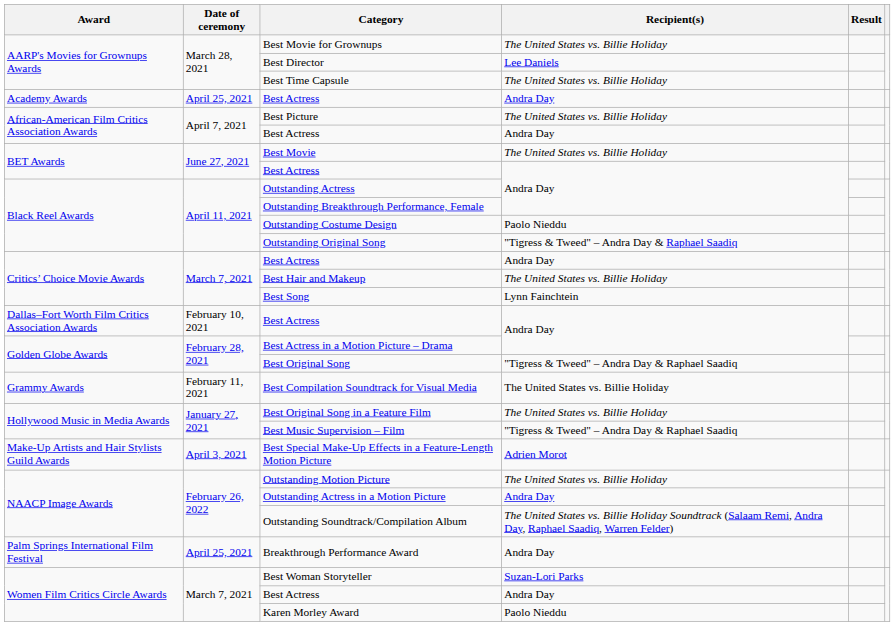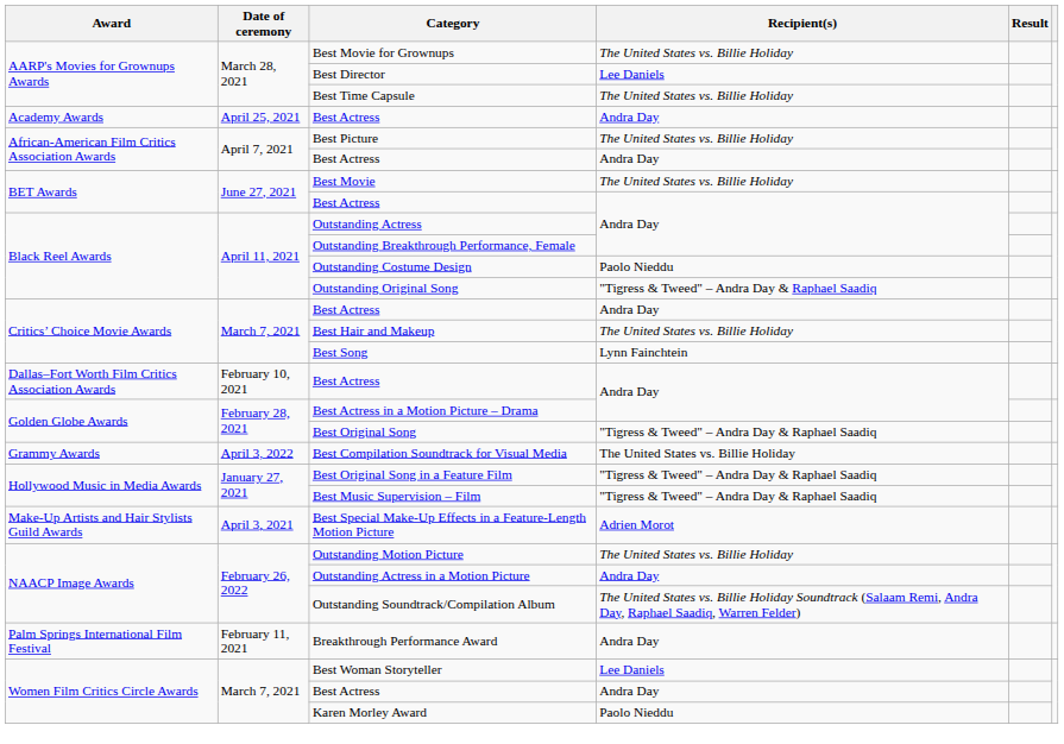 <table class="wikitable plainrowheaders sortable">
 <tr>
 <th scope="col">Award</th>
 <th scope="col">Date of ceremony</th>
 <th scope="col">Category</th>
 <th scope="col">Recipient(s)</th>
 <th scope="col">Result</th>
 <th scope="col" class="unsortable"></th>
 </tr>
 <tr>
 <td rowspan="3"><a href='#'>AARP's Movies for Grownups Awards</a></td>
 <td rowspan="3">March 28, 2021</td>
 <td>Best Movie for Grownups</td>
 <td><em>The United States vs. Billie Holiday</em></td>
 <td></td>
 <td rowspan="3" align="center"></td>
 </tr>
 <tr>
 <td>Best Director</td>
 <td><a href='#'>Lee Daniels</a></td>
 <td></td>
 </tr>
 <tr>
 <td>Best Time Capsule</td>
 <td><em>The United States vs. Billie Holiday</em></td>
 <td></td>
 </tr>
 <tr>
 <td><a href='#'>Academy Awards</a></td>
 <td><a href='#'>April 25, 2021</a></td>
 <td><a href='#'>Best Actress</a></td>
 <td><a href='#'>Andra Day</a></td>
 <td></td>
 <td align="center"></td>
 </tr>
 <tr>
 <td rowspan="2"><a href='#'>African-American Film Critics Association Awards</a></td>
 <td rowspan="2">April 7, 2021</td>
 <td>Best Picture</td>
 <td><em>The United States vs. Billie Holiday</em></td>
 <td></td>
 <td rowspan="2" align="center"></td>
 </tr>
 <tr>
 <td>Best Actress</td>
 <td>Andra Day</td>
 <td></td>
 </tr>
 <tr>
 <td rowspan="2"><a href='#'>BET Awards</a></td>
 <td rowspan="2"><a href='#'>June 27, 2021</a></td>
 <td><a href='#'>Best Movie</a></td>
 <td><em>The United States vs. Billie Holiday</em></td>
 <td></td>
 <td rowspan="2" align="center"></td>
 </tr>
 <tr>
 <td><a href='#'>Best Actress</a></td>
 <td rowspan="3">Andra Day</td>
 <td></td>
 </tr>
 <tr>
 <td rowspan="4"><a href='#'>Black Reel Awards</a></td>
 <td rowspan="4"><a href='#'>April 11, 2021</a></td>
 <td><a href='#'>Outstanding Actress</a></td>
 <td></td>
 <td rowspan="4" align="center"></td>
 </tr>
 <tr>
 <td><a href='#'>Outstanding Breakthrough Performance, Female</a></td>
 <td></td>
 </tr>
 <tr>
 <td><a href='#'>Outstanding Costume Design</a></td>
 <td>Paolo Nieddu</td>
 <td></td>
 </tr>
 <tr>
 <td><a href='#'>Outstanding Original Song</a></td>
 <td>"Tigress & Tweed" – Andra Day & <a href='#'>Raphael Saadiq</a></td>
 <td></td>
 </tr>
 <tr>
 <td rowspan="3"><a href='#'>Critics’ Choice Movie Awards</a></td>
 <td rowspan="3"><a href='#'>March 7, 2021</a></td>
 <td><a href='#'>Best Actress</a></td>
 <td>Andra Day</td>
 <td></td>
 <td rowspan="3" align="center"></td>
 </tr>
 <tr>
 <td><a href='#'>Best Hair and Makeup</a></td>
 <td><em>The United States vs. Billie Holiday</em></td>
 <td></td>
 </tr>
 <tr>
 <td><a href='#'>Best Song</a></td>
 <td>Lynn Fainchtein</td>
 <td></td>
 </tr>
 <tr>
 <td><a href='#'>Dallas–Fort Worth Film Critics Association Awards</a></td>
 <td>February 10, 2021</td>
 <td><a href='#'>Best Actress</a></td>
 <td rowspan="2">Andra Day</td>
 <td></td>
 <td align="center"></td>
 </tr>
 <tr>
 <td rowspan="2"><a href='#'>Golden Globe Awards</a></td>
 <td rowspan="2"><a href='#'>February 28, 2021</a></td>
 <td><a href='#'>Best Actress in a Motion Picture – Drama</a></td>
 <td></td>
 <td rowspan="2" align="center"></td>
 </tr>
 <tr>
 <td><a href='#'>Best Original Song</a></td>
 <td>"Tigress & Tweed" – Andra Day & Raphael Saadiq</td>
 <td></td>
 </tr>
 <tr>
 <td><a href='#'>Grammy Awards</a></td>
-<td>February 11, 2021</td>
+<td><a href='#'>April 3, 2022</a></td>
 <td><a href='#'>Best Compilation Soundtrack for Visual Media</a></td>
 <td>The United States vs. Billie Holiday</td>
 <td></td>
 <td align="center"></td>
 </tr>
 <tr>
 <td rowspan="2"><a href='#'>Hollywood Music in Media Awards</a></td>
 <td rowspan="2"><a href='#'>January 27, 2021</a></td>
 <td><a href='#'>Best Original Song in a Feature Film</a></td>
-<td><em>The United States vs. Billie Holiday</em></td>
+<td>"Tigress & Tweed" – Andra Day & Raphael Saadiq</td>
 <td></td>
 <td rowspan="2" align="center"></td>
 </tr>
 <tr>
 <td><a href='#'>Best Music Supervision – Film</a></td>
 <td>"Tigress & Tweed" – Andra Day & Raphael Saadiq</td>
 <td></td>
 </tr>
 <tr>
 <td><a href='#'>Make-Up Artists and Hair Stylists Guild Awards</a></td>
 <td><a href='#'>April 3, 2021</a></td>
 <td><a href='#'>Best Special Make-Up Effects in a Feature-Length Motion Picture</a></td>
 <td><a href='#'>Adrien Morot</a></td>
 <td></td>
 <td align="center"></td>
 </tr>
 <tr>
 <td rowspan="3"><a href='#'>NAACP Image Awards</a></td>
 <td rowspan="3"><a href='#'>February 26, 2022</a></td>
 <td><a href='#'>Outstanding Motion Picture</a></td>
 <td><em>The United States vs. Billie Holiday</em></td>
 <td></td>
 <td rowspan="3" align="center"></td>
 </tr>
 <tr>
 <td><a href='#'>Outstanding Actress in a Motion Picture</a></td>
 <td><a href='#'>Andra Day</a></td>
 <td></td>
 </tr>
 <tr>
 <td>Outstanding Soundtrack/Compilation Album</td>
 <td><em>The United States vs. Billie Holiday Soundtrack</em> (<a href='#'>Salaam Remi</a>, <a href='#'>Andra Day</a>, <a href='#'>Raphael Saadiq</a>, <a href='#'>Warren Felder</a>)</td>
 <td></td>
 </tr>
 <tr>
 <td><a href='#'>Palm Springs International Film Festival</a></td>
-<td><a href='#'>April 25, 2021</a></td>
+<td>February 11, 2021</td>
 <td>Breakthrough Performance Award</td>
 <td>Andra Day</td>
 <td></td>
 <td align="center"></td>
 </tr>
 <tr>
 <td rowspan="3"><a href='#'>Women Film Critics Circle Awards</a></td>
 <td rowspan="3">March 7, 2021</td>
 <td>Best Woman Storyteller</td>
-<td><a href='#'>Suzan-Lori Parks</a></td>
+<td><a href='#'>Lee Daniels</a></td>
 <td></td>
 <td rowspan="3" align="center"></td>
 </tr>
 <tr>
 <td>Best Actress</td>
 <td>Andra Day</td>
 <td></td>
 </tr>
 <tr>
 <td>Karen Morley Award</td>
 <td>Paolo Nieddu</td>
 <td></td>
 </tr>
 </table>
